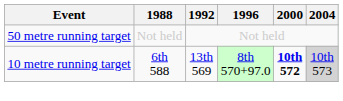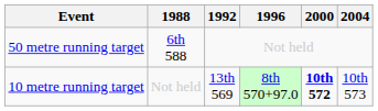 <table class="wikitable" style="text-align: center">
 <tr>
 <th>Event</th>
 <th>1988</th>
 <th>1992</th>
 <th>1996</th>
 <th>2000</th>
 <th>2004</th>
 </tr>
 <tr>
 <td align=left><a href='#'>50 metre running target</a></td>
-<td style="color: #cccccc">Not held</td>
+<td><a href='#'>6th</a><br>588</td>
 <td colspan=4 style="color: #cccccc">Not held</td>
 </tr>
 <tr>
 <td align=left><a href='#'>10 metre running target</a></td>
-<td><a href='#'>6th</a><br>588</td>
+<td style="color: #cccccc">Not held</td>
 <td><a href='#'>13th</a><br>569</td>
 <td style="background: #ccffcc"><a href='#'>8th</a><br>570+97.0</td>
 <td><strong><a href='#'>10th</a><br>572</strong></td>
-<td style="background: lightgrey;"><a href='#'>10th</a><br>573</td>
+<td><a href='#'>10th</a><br>573</td>
 </tr>
 </table>
